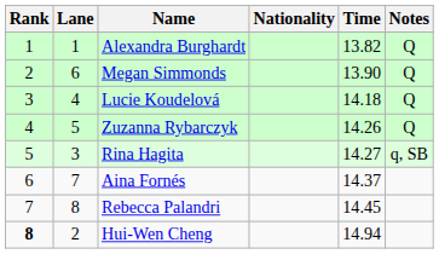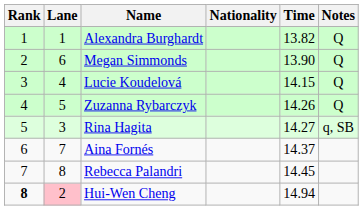 <table class="wikitable sortable" style="text-align:center">
 <tr>
 <th>Rank</th>
 <th>Lane</th>
 <th>Name</th>
 <th>Nationality</th>
 <th>Time</th>
 <th>Notes</th>
 </tr>
 <tr bgcolor=ccffcc>
 <td align=center>1</td>
 <td align=center>1</td>
 <td align=left><a href='#'>Alexandra Burghardt</a></td>
 <td align=left></td>
 <td>13.82</td>
 <td>Q</td>
 </tr>
 <tr bgcolor=ccffcc>
 <td align=center>2</td>
 <td align=center>6</td>
 <td align=left><a href='#'>Megan Simmonds</a></td>
 <td align=left></td>
 <td>13.90</td>
 <td>Q</td>
 </tr>
 <tr bgcolor=ccffcc>
 <td align=center>3</td>
 <td align=center>4</td>
 <td align=left><a href='#'>Lucie Koudelová</a></td>
 <td align=left></td>
-<td>14.18</td>
+<td>14.15</td>
 <td>Q</td>
 </tr>
 <tr bgcolor=ccffcc>
 <td align=center>4</td>
 <td align=center>5</td>
 <td align=left><a href='#'>Zuzanna Rybarczyk</a></td>
 <td align=left></td>
 <td>14.26</td>
 <td>Q</td>
 </tr>
 <tr bgcolor=ddffdd>
 <td align=center>5</td>
 <td align=center>3</td>
 <td align=left><a href='#'>Rina Hagita</a></td>
 <td align=left></td>
 <td>14.27</td>
 <td>q, SB</td>
 </tr>
 <tr>
 <td align=center>6</td>
 <td align=center>7</td>
 <td align=left><a href='#'>Aina Fornés</a></td>
 <td align=left></td>
 <td>14.37</td>
 <td></td>
 </tr>
 <tr>
 <td align=center>7</td>
 <td align=center>8</td>
 <td align=left><a href='#'>Rebecca Palandri</a></td>
 <td align=left></td>
 <td>14.45</td>
 <td></td>
 </tr>
 <tr>
 <td align=center><strong>8</strong></td>
-<td align=center>2</td>
+<td align=center style="background: pink;">2</td>
 <td align=left><a href='#'>Hui-Wen Cheng</a></td>
 <td align=left></td>
 <td>14.94</td>
 <td></td>
 </tr>
 </table>
